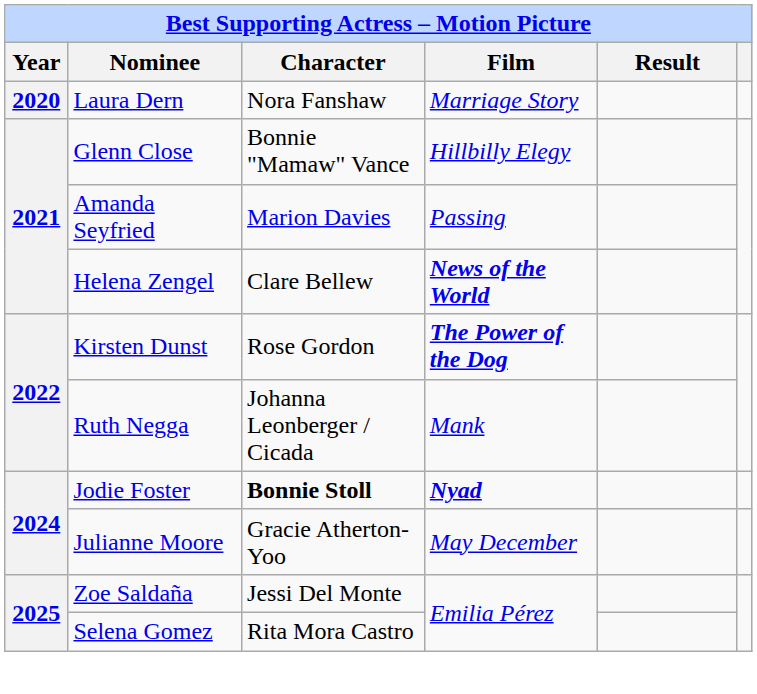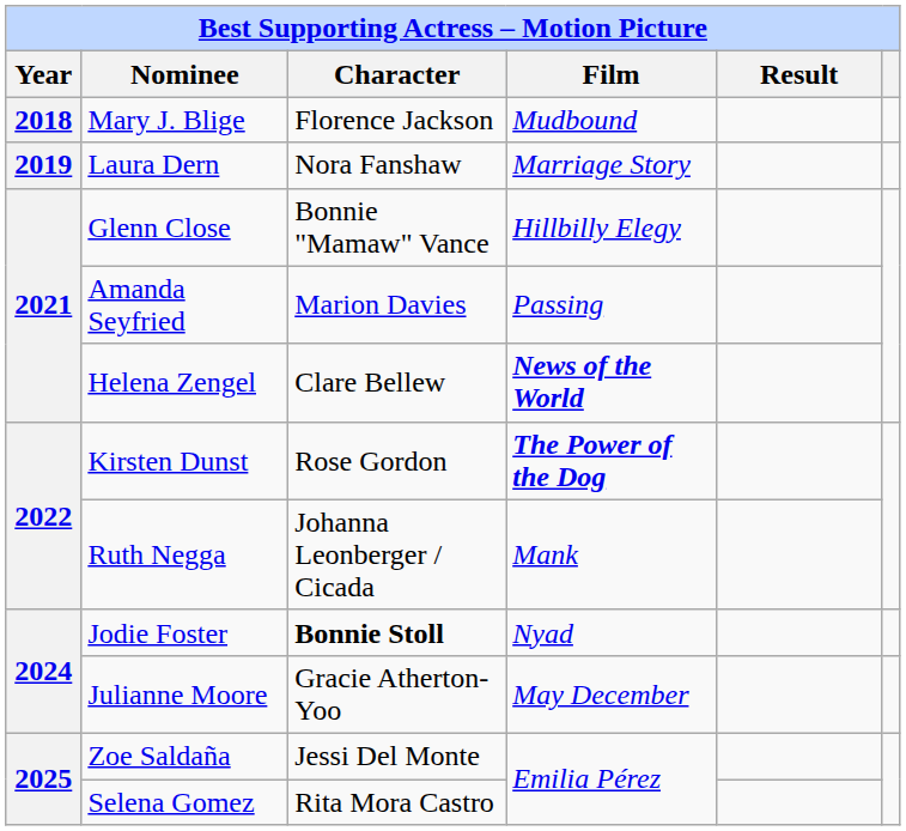 <table class="wikitable plainrowheaders" style="width:80%;">
 <tr style="background:#bfd7ff;">
 <td colspan="6" style="text-align:center;"><strong><a href='#'>Best Supporting Actress – Motion Picture</a></strong></td>
 </tr>
 <tr style="background:#ebf5ff;">
 <th style="width:1%;">Year</th>
 <th style="width:15%;">Nominee</th>
 <th style="width:15%;">Character</th>
 <th style="width:15%;">Film</th>
 <th style="width:12%;">Result</th>
 <th style="width:1%;"></th>
 </tr>
 <tr>
-<th scope=row style="text-align:center;"><a href='#'>2020</a></th>
+<th scope=row style="text-align:center;"><a href='#'>2018</a></th>
+<td><a href='#'>Mary J. Blige</a></td>
+<td>Florence Jackson</td>
+<td><em><a href='#'>Mudbound</a></em></td>
+<td></td>
+<td style="text-align:center;"></td>
+</tr>
+<tr>
+<th scope=row style="text-align:center;"><a href='#'>2019</a></th>
 <td><a href='#'>Laura Dern</a></td>
 <td>Nora Fanshaw</td>
 <td><em><a href='#'>Marriage Story</a></em></td>
 <td></td>
 <td style="text-align:center;"></td>
 </tr>
 <tr>
 <th scope="row" rowspan="3" style="text-align:center;"><a href='#'>2021</a></th>
 <td><a href='#'>Glenn Close</a></td>
 <td>Bonnie "Mamaw" Vance</td>
 <td><em><a href='#'>Hillbilly Elegy</a></em></td>
 <td></td>
 <td rowspan="3" style="text-align:center;"></td>
 </tr>
 <tr>
 <td><a href='#'>Amanda Seyfried</a></td>
 <td><a href='#'>Marion Davies</a></td>
 <td><em><a href='#'>Passing</a></em></td>
 <td></td>
 </tr>
 <tr>
 <td><a href='#'>Helena Zengel</a></td>
 <td>Clare Bellew</td>
 <td><strong><em><a href='#'>News of the World</a></em></strong></td>
 <td></td>
 </tr>
 <tr>
 <th scope="row" rowspan="2" style="text-align:center;"><a href='#'>2022</a></th>
 <td><a href='#'>Kirsten Dunst</a></td>
 <td>Rose Gordon</td>
 <td><strong><em><a href='#'>The Power of the Dog</a></em></strong></td>
 <td></td>
 <td rowspan="2" style="text-align:center;"></td>
 </tr>
 <tr>
 <td><a href='#'>Ruth Negga</a></td>
 <td>Johanna Leonberger / Cicada</td>
 <td><em><a href='#'>Mank</a></em></td>
 <td></td>
 </tr>
 <tr>
 <th scope="row" rowspan="2" style="text-align:center;"><a href='#'>2024</a></th>
 <td><a href='#'>Jodie Foster</a></td>
 <td><strong>Bonnie Stoll</strong></td>
-<td><strong><em><a href='#'>Nyad</a></em></strong></td>
+<td><em><a href='#'>Nyad</a></em></td>
 <td></td>
 <td></td>
 </tr>
 <tr>
 <td><a href='#'>Julianne Moore</a></td>
 <td>Gracie Atherton-Yoo</td>
 <td><em><a href='#'>May December</a></em></td>
 <td></td>
 <td></td>
 </tr>
 <tr>
 <th scope=row rowspan=2 style="text-align:center;"><a href='#'>2025</a></th>
 <td><a href='#'>Zoe Saldaña</a></td>
 <td>Jessi Del Monte</td>
 <td rowspan=2><em><a href='#'>Emilia Pérez</a></em></td>
 <td></td>
 <td rowspan=2></td>
 </tr>
 <tr>
 <td><a href='#'>Selena Gomez</a></td>
 <td>Rita Mora Castro</td>
 <td></td>
 </tr>
 </table>
